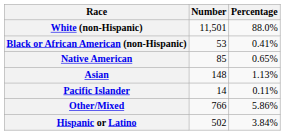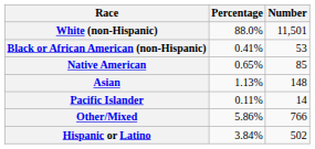 <table class="wikitable" style="text-align:right">
 <tr>
 <th scope="col">Race</th>
+<th scope="col">Percentage</th>
 <th scope="col">Number</th>
-<th scope="col">Percentage</th>
 </tr>
 <tr>
 <th scope="row"><a href='#'>White</a> (non-Hispanic)</th>
+<td>88.0%</td>
 <td>11,501</td>
-<td>88.0%</td>
 </tr>
 <tr>
 <th scope="row"><a href='#'>Black or African American</a> (non-Hispanic)</th>
+<td>0.41%</td>
 <td>53</td>
-<td>0.41%</td>
 </tr>
 <tr>
 <th scope="row"><a href='#'>Native American</a></th>
+<td>0.65%</td>
 <td>85</td>
-<td>0.65%</td>
 </tr>
 <tr>
 <th scope="row"><a href='#'>Asian</a></th>
+<td>1.13%</td>
 <td>148</td>
-<td>1.13%</td>
 </tr>
 <tr>
 <th scope="row"><a href='#'>Pacific Islander</a></th>
+<td>0.11%</td>
 <td>14</td>
-<td>0.11%</td>
 </tr>
 <tr>
 <th scope="row"><a href='#'>Other/Mixed</a></th>
+<td>5.86%</td>
 <td>766</td>
-<td>5.86%</td>
 </tr>
 <tr>
 <th scope="row"><a href='#'>Hispanic</a> or <a href='#'>Latino</a></th>
+<td>3.84%</td>
 <td>502</td>
-<td>3.84%</td>
 </tr>
 </table>
